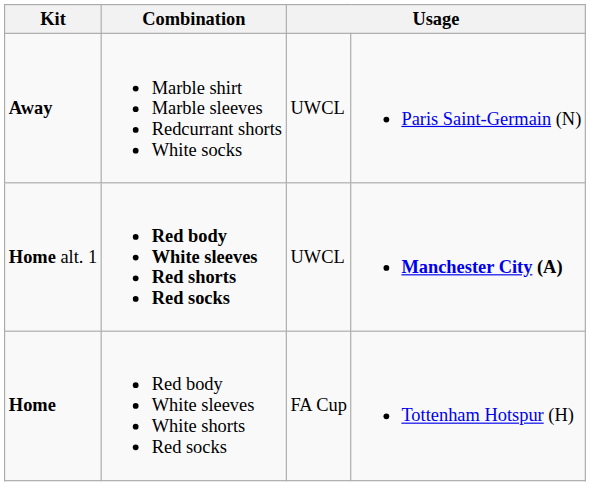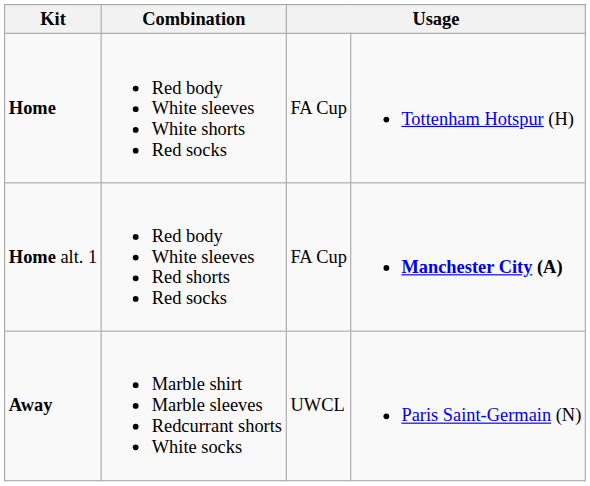 <table class="wikitable">
 <tr>
 <th>Kit</th>
 <th>Combination</th>
 <th colspan="2">Usage</th>
 </tr>
 <tr>
+<td><strong>Home</strong></td>
+<td><br><ul><li>Red body</li><li>White sleeves</li><li>White shorts</li><li>Red socks</li></ul></td>
+<td>FA Cup</td>
+<td><br><ul><li><a href='#'>Tottenham Hotspur</a> (H)</li></ul></td>
+</tr>
+<tr>
+<td><strong>Home</strong> alt. 1</td>
+<td><br><ul><li>Red body</li><li>White sleeves</li><li>Red shorts</li><li>Red socks</li></ul></td>
+<td>FA Cup</td>
+<td><strong><br><ul><li><a href='#'>Manchester City</a> (A)</li></ul></strong></td>
+</tr>
+<tr>
 <td><strong>Away</strong></td>
 <td><br><ul><li>Marble shirt</li><li>Marble sleeves</li><li>Redcurrant shorts</li><li>White socks</li></ul></td>
 <td>UWCL</td>
 <td><br><ul><li><a href='#'>Paris Saint-Germain</a> (N)</li></ul></td>
 </tr>
-<tr>
-<td><strong>Home</strong> alt. 1</td>
-<td><strong><br><ul><li>Red body</li><li>White sleeves</li><li>Red shorts</li><li>Red socks</li></ul></strong></td>
-<td>UWCL</td>
-<td><strong><br><ul><li><a href='#'>Manchester City</a> (A)</li></ul></strong></td>
-</tr>
-<tr>
-<td><strong>Home</strong></td>
-<td><br><ul><li>Red body</li><li>White sleeves</li><li>White shorts</li><li>Red socks</li></ul></td>
-<td>FA Cup</td>
-<td><br><ul><li><a href='#'>Tottenham Hotspur</a> (H)</li></ul></td>
-</tr>
 </table>
